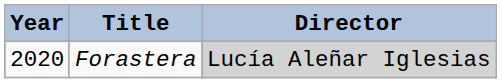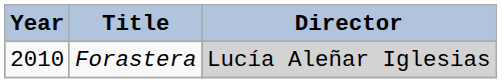 <table class="wikitable">
 <tr>
 <th style="background: #B0C4DE;">Year</th>
 <th style="background: #B0C4DE;">Title</th>
 <th style="background: #B0C4DE;">Director</th>
 </tr>
 <tr>
-<td>2020</td>
+<td>2010</td>
 <td><em>Forastera</em></td>
 <td style="background: lightgrey;">Lucía Aleñar Iglesias</td>
 </tr>
 </table>
